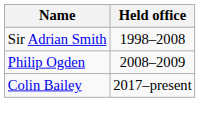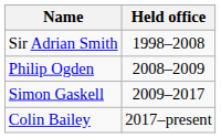 <table class="wikitable">
 <tr>
 <th>Name</th>
 <th>Held office</th>
 </tr>
 <tr>
 <td>Sir <a href='#'>Adrian Smith</a></td>
 <td style="text-align:center;">1998–2008</td>
 </tr>
 <tr>
 <td><a href='#'>Philip Ogden</a></td>
 <td style="text-align:center;">2008–2009</td>
 </tr>
 <tr>
+<td><a href='#'>Simon Gaskell</a></td>
+<td style="text-align:center;">2009–2017</td>
+</tr>
+<tr>
 <td><a href='#'>Colin Bailey</a></td>
 <td style="text-align:center;">2017–present</td>
 </tr>
 </table>
